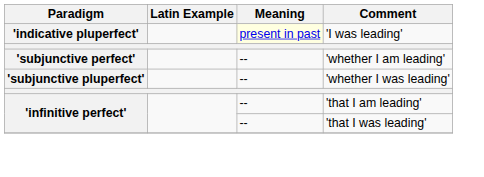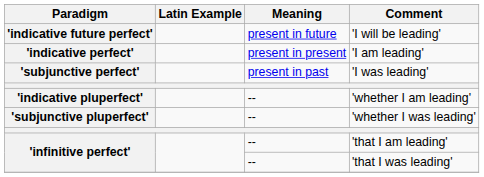 <table class="wikitable">
 <tr>
 <th>Paradigm</th>
 <th>Latin Example</th>
 <th>Meaning</th>
 <th>Comment</th>
 </tr>
 <tr>
-<th rowspan=1>'indicative pluperfect'</th>
+<th rowspan=1>'indicative future perfect'</th>
 <td rowspan=1><strong></strong></td>
-<td style="background: lightyellow;"><a href='#'>present in past</a></td>
+<td><a href='#'>present in future</a></td>
+<td>'I will be leading'</td>
+</tr>
+<tr>
+<th rowspan=1>'indicative perfect'</th>
+<td rowspan=1><strong></strong></td>
+<td><a href='#'>present in present</a></td>
+<td>'I am leading'</td>
+</tr>
+<tr>
+<th rowspan=1>'subjunctive perfect'</th>
+<td rowspan=1><strong></strong></td>
+<td><a href='#'>present in past</a></td>
 <td>'I was leading'</td>
 </tr>
 <tr>
 <th colspan=4></th>
 </tr>
 <tr>
-<th rowspan=1>'subjunctive perfect'</th>
+<th rowspan=1>'indicative pluperfect'</th>
 <td rowspan=1><strong></strong></td>
 <td>--</td>
 <td>'whether I am leading'</td>
 </tr>
 <tr>
 <th rowspan=1>'subjunctive pluperfect'</th>
 <td rowspan=1><strong></strong></td>
 <td>--</td>
 <td>'whether I was leading'</td>
 </tr>
 <tr>
 <th colspan=4></th>
 </tr>
 <tr>
 <th rowspan=2>'infinitive perfect'</th>
 <td rowspan=2><strong></strong></td>
 <td>--</td>
 <td>'that I am leading'</td>
 </tr>
 <tr>
 <td>--</td>
 <td>'that I was leading'</td>
 </tr>
 <tr>
 </tr>
 </table>
